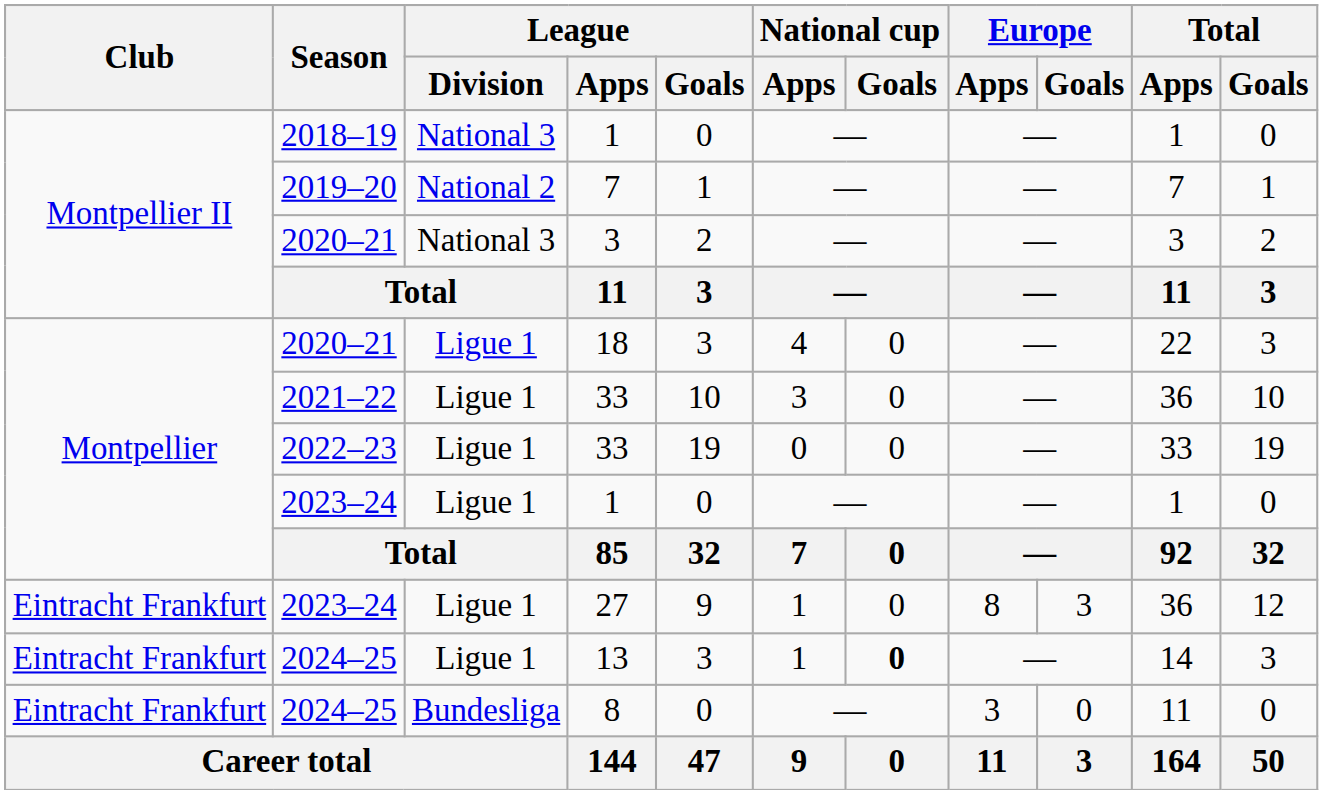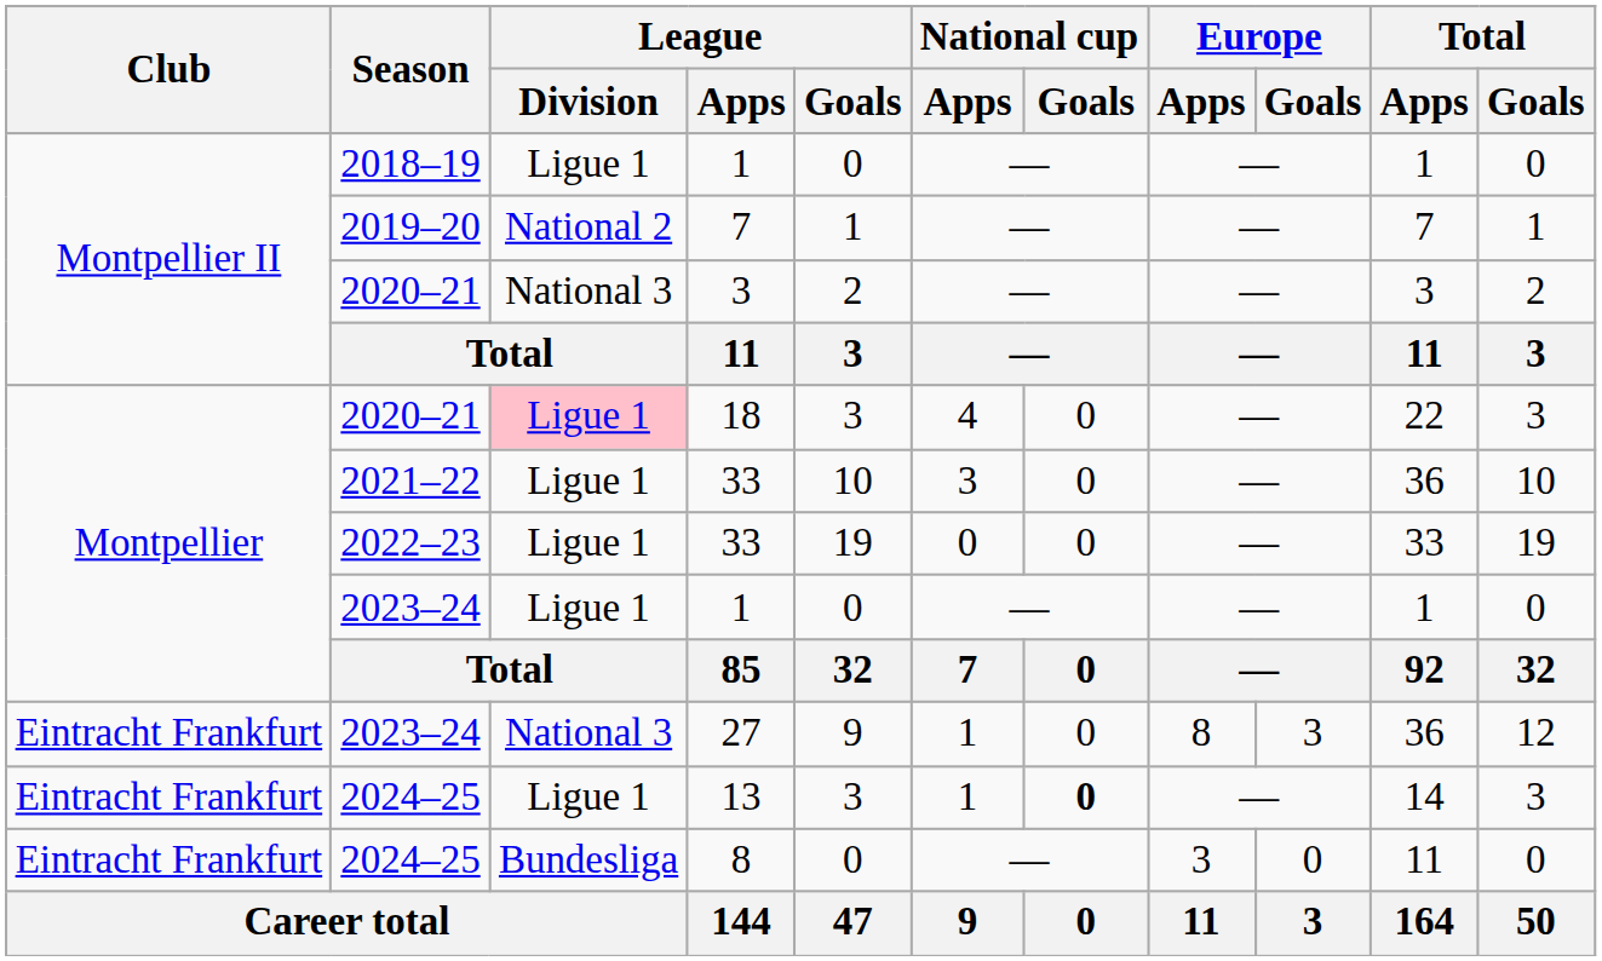 <table class="wikitable" style="text-align: center;">
 <tr>
 <th rowspan="2">Club</th>
 <th rowspan="2">Season</th>
 <th colspan="3">League</th>
 <th colspan="2">National cup</th>
 <th colspan="2"><a href='#'>Europe</a></th>
 <th colspan="2">Total</th>
 </tr>
 <tr>
 <th>Division</th>
 <th>Apps</th>
 <th>Goals</th>
 <th>Apps</th>
 <th>Goals</th>
 <th>Apps</th>
 <th>Goals</th>
 <th>Apps</th>
 <th>Goals</th>
 </tr>
 <tr>
 <td rowspan="4"><a href='#'>Montpellier II</a></td>
 <td><a href='#'>2018–19</a></td>
-<td><a href='#'>National 3</a></td>
+<td>Ligue 1</td>
 <td>1</td>
 <td>0</td>
 <td colspan="2">—</td>
 <td colspan="2">—</td>
 <td>1</td>
 <td>0</td>
 </tr>
 <tr>
 <td><a href='#'>2019–20</a></td>
 <td><a href='#'>National 2</a></td>
 <td>7</td>
 <td>1</td>
 <td colspan="2">—</td>
 <td colspan="2">—</td>
 <td>7</td>
 <td>1</td>
 </tr>
 <tr>
 <td><a href='#'>2020–21</a></td>
 <td>National 3</td>
 <td>3</td>
 <td>2</td>
 <td colspan="2">—</td>
 <td colspan="2">—</td>
 <td>3</td>
 <td>2</td>
 </tr>
 <tr>
 <th colspan="2">Total</th>
 <th>11</th>
 <th>3</th>
 <th colspan="2">—</th>
 <th colspan="2">—</th>
 <th>11</th>
 <th>3</th>
 </tr>
 <tr>
 <td rowspan="5"><a href='#'>Montpellier</a></td>
 <td><a href='#'>2020–21</a></td>
-<td><a href='#'>Ligue 1</a></td>
+<td style="background: pink;"><a href='#'>Ligue 1</a></td>
 <td>18</td>
 <td>3</td>
 <td>4</td>
 <td>0</td>
 <td colspan="2">—</td>
 <td>22</td>
 <td>3</td>
 </tr>
 <tr>
 <td><a href='#'>2021–22</a></td>
 <td>Ligue 1</td>
 <td>33</td>
 <td>10</td>
 <td>3</td>
 <td>0</td>
 <td colspan="2">—</td>
 <td>36</td>
 <td>10</td>
 </tr>
 <tr>
 <td><a href='#'>2022–23</a></td>
 <td>Ligue 1</td>
 <td>33</td>
 <td>19</td>
 <td>0</td>
 <td>0</td>
 <td colspan="2">—</td>
 <td>33</td>
 <td>19</td>
 </tr>
 <tr>
 <td><a href='#'>2023–24</a></td>
 <td>Ligue 1</td>
 <td>1</td>
 <td>0</td>
 <td colspan="2">—</td>
 <td colspan="2">—</td>
 <td>1</td>
 <td>0</td>
 </tr>
 <tr>
 <th colspan="2">Total</th>
 <th>85</th>
 <th>32</th>
 <th>7</th>
 <th>0</th>
 <th colspan="2">—</th>
 <th>92</th>
 <th>32</th>
 </tr>
 <tr>
 <td><a href='#'>Eintracht Frankfurt</a></td>
 <td><a href='#'>2023–24</a></td>
-<td>Ligue 1</td>
+<td><a href='#'>National 3</a></td>
 <td>27</td>
 <td>9</td>
 <td>1</td>
 <td>0</td>
 <td>8</td>
 <td>3</td>
 <td>36</td>
 <td>12</td>
 </tr>
 <tr>
 <td><a href='#'>Eintracht Frankfurt</a></td>
 <td><a href='#'>2024–25</a></td>
 <td>Ligue 1</td>
 <td>13</td>
 <td>3</td>
 <td>1</td>
 <td><strong>0</strong></td>
 <td colspan="2">—</td>
 <td>14</td>
 <td>3</td>
 </tr>
 <tr>
 <td><a href='#'>Eintracht Frankfurt</a></td>
 <td><a href='#'>2024–25</a></td>
 <td><a href='#'>Bundesliga</a></td>
 <td>8</td>
 <td>0</td>
 <td colspan="2">—</td>
 <td>3</td>
 <td>0</td>
 <td>11</td>
 <td>0</td>
 </tr>
 <tr>
 <th colspan="3">Career total</th>
 <th>144</th>
 <th>47</th>
 <th>9</th>
 <th>0</th>
 <th>11</th>
 <th>3</th>
 <th>164</th>
 <th>50</th>
 </tr>
 </table>
